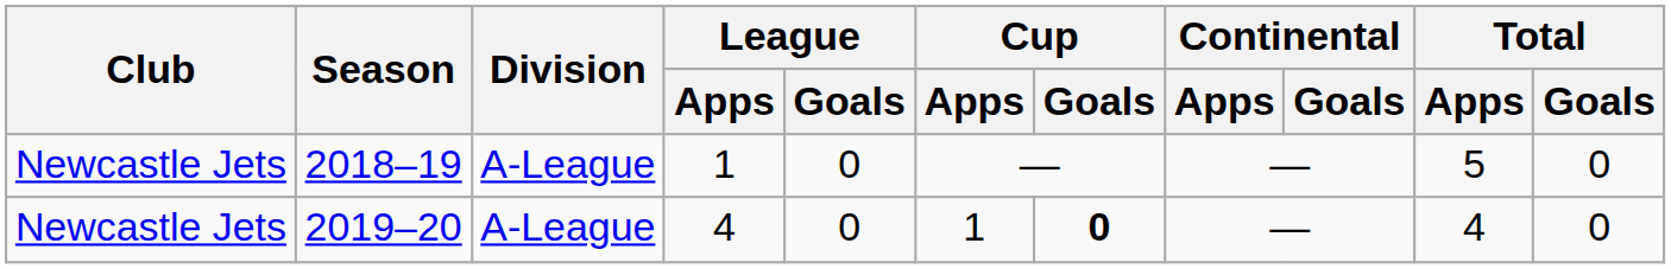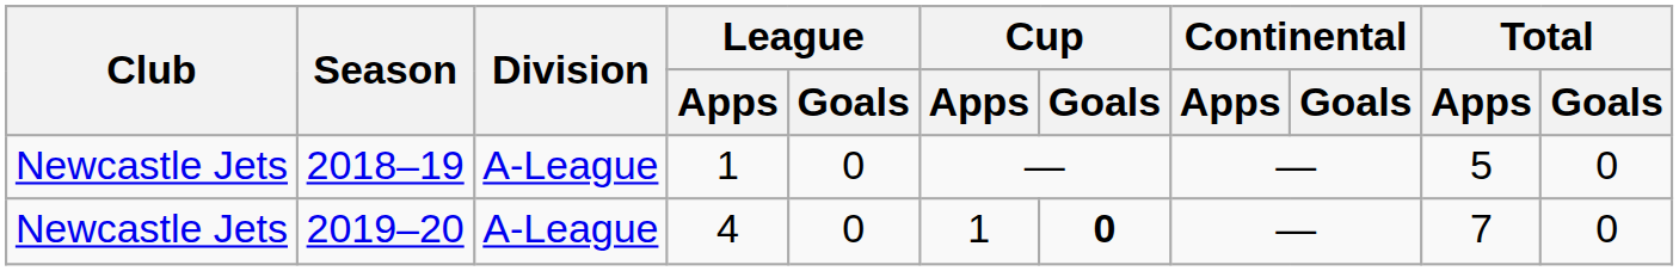 <table class="wikitable" style="text-align: center">
 <tr>
 <th rowspan="2">Club</th>
 <th rowspan="2">Season</th>
 <th rowspan="2">Division</th>
 <th colspan="2">League</th>
 <th colspan="2">Cup</th>
 <th colspan="2">Continental</th>
 <th colspan="2">Total</th>
 </tr>
 <tr>
 <th>Apps</th>
 <th>Goals</th>
 <th>Apps</th>
 <th>Goals</th>
 <th>Apps</th>
 <th>Goals</th>
 <th>Apps</th>
 <th>Goals</th>
 </tr>
 <tr>
 <td><a href='#'>Newcastle Jets</a></td>
 <td><a href='#'>2018–19</a></td>
 <td><a href='#'>A-League</a></td>
 <td>1</td>
 <td>0</td>
 <td colspan="2">—</td>
 <td colspan="2">—</td>
 <td>5</td>
 <td>0</td>
 </tr>
 <tr>
 <td><a href='#'>Newcastle Jets</a></td>
 <td><a href='#'>2019–20</a></td>
 <td><a href='#'>A-League</a></td>
 <td>4</td>
 <td>0</td>
 <td>1</td>
 <td><strong>0</strong></td>
 <td colspan="2">—</td>
-<td>4</td>
+<td>7</td>
 <td>0</td>
 </tr>
 </table>
